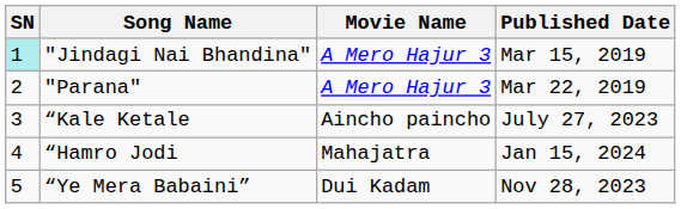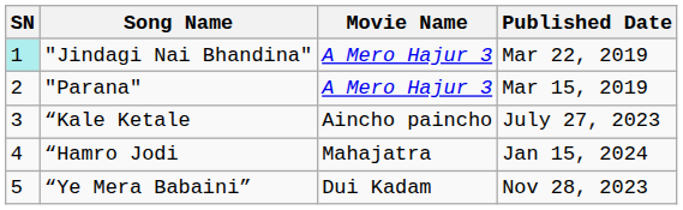 <table class="wikitable">
 <tr>
 <th>SN</th>
 <th>Song Name</th>
 <th>Movie Name</th>
 <th>Published Date</th>
 </tr>
 <tr>
 <td style="background: paleturquoise;">1</td>
 <td>"Jindagi Nai Bhandina"</td>
 <td><em><a href='#'>A Mero Hajur 3</a></em></td>
-<td>Mar 15, 2019</td>
+<td>Mar 22, 2019</td>
 </tr>
 <tr>
 <td>2</td>
 <td>"Parana"</td>
 <td><em><a href='#'>A Mero Hajur 3</a></em></td>
-<td>Mar 22, 2019</td>
+<td>Mar 15, 2019</td>
 </tr>
 <tr>
 <td>3</td>
 <td>“Kale Ketale</td>
 <td>Aincho paincho</td>
 <td>July 27, 2023</td>
 </tr>
 <tr>
 <td>4</td>
 <td>“Hamro Jodi</td>
 <td>Mahajatra</td>
 <td>Jan 15, 2024</td>
 </tr>
 <tr>
 <td>5</td>
 <td>“Ye Mera Babaini”</td>
 <td>Dui Kadam</td>
 <td>Nov 28, 2023</td>
 </tr>
 </table>
